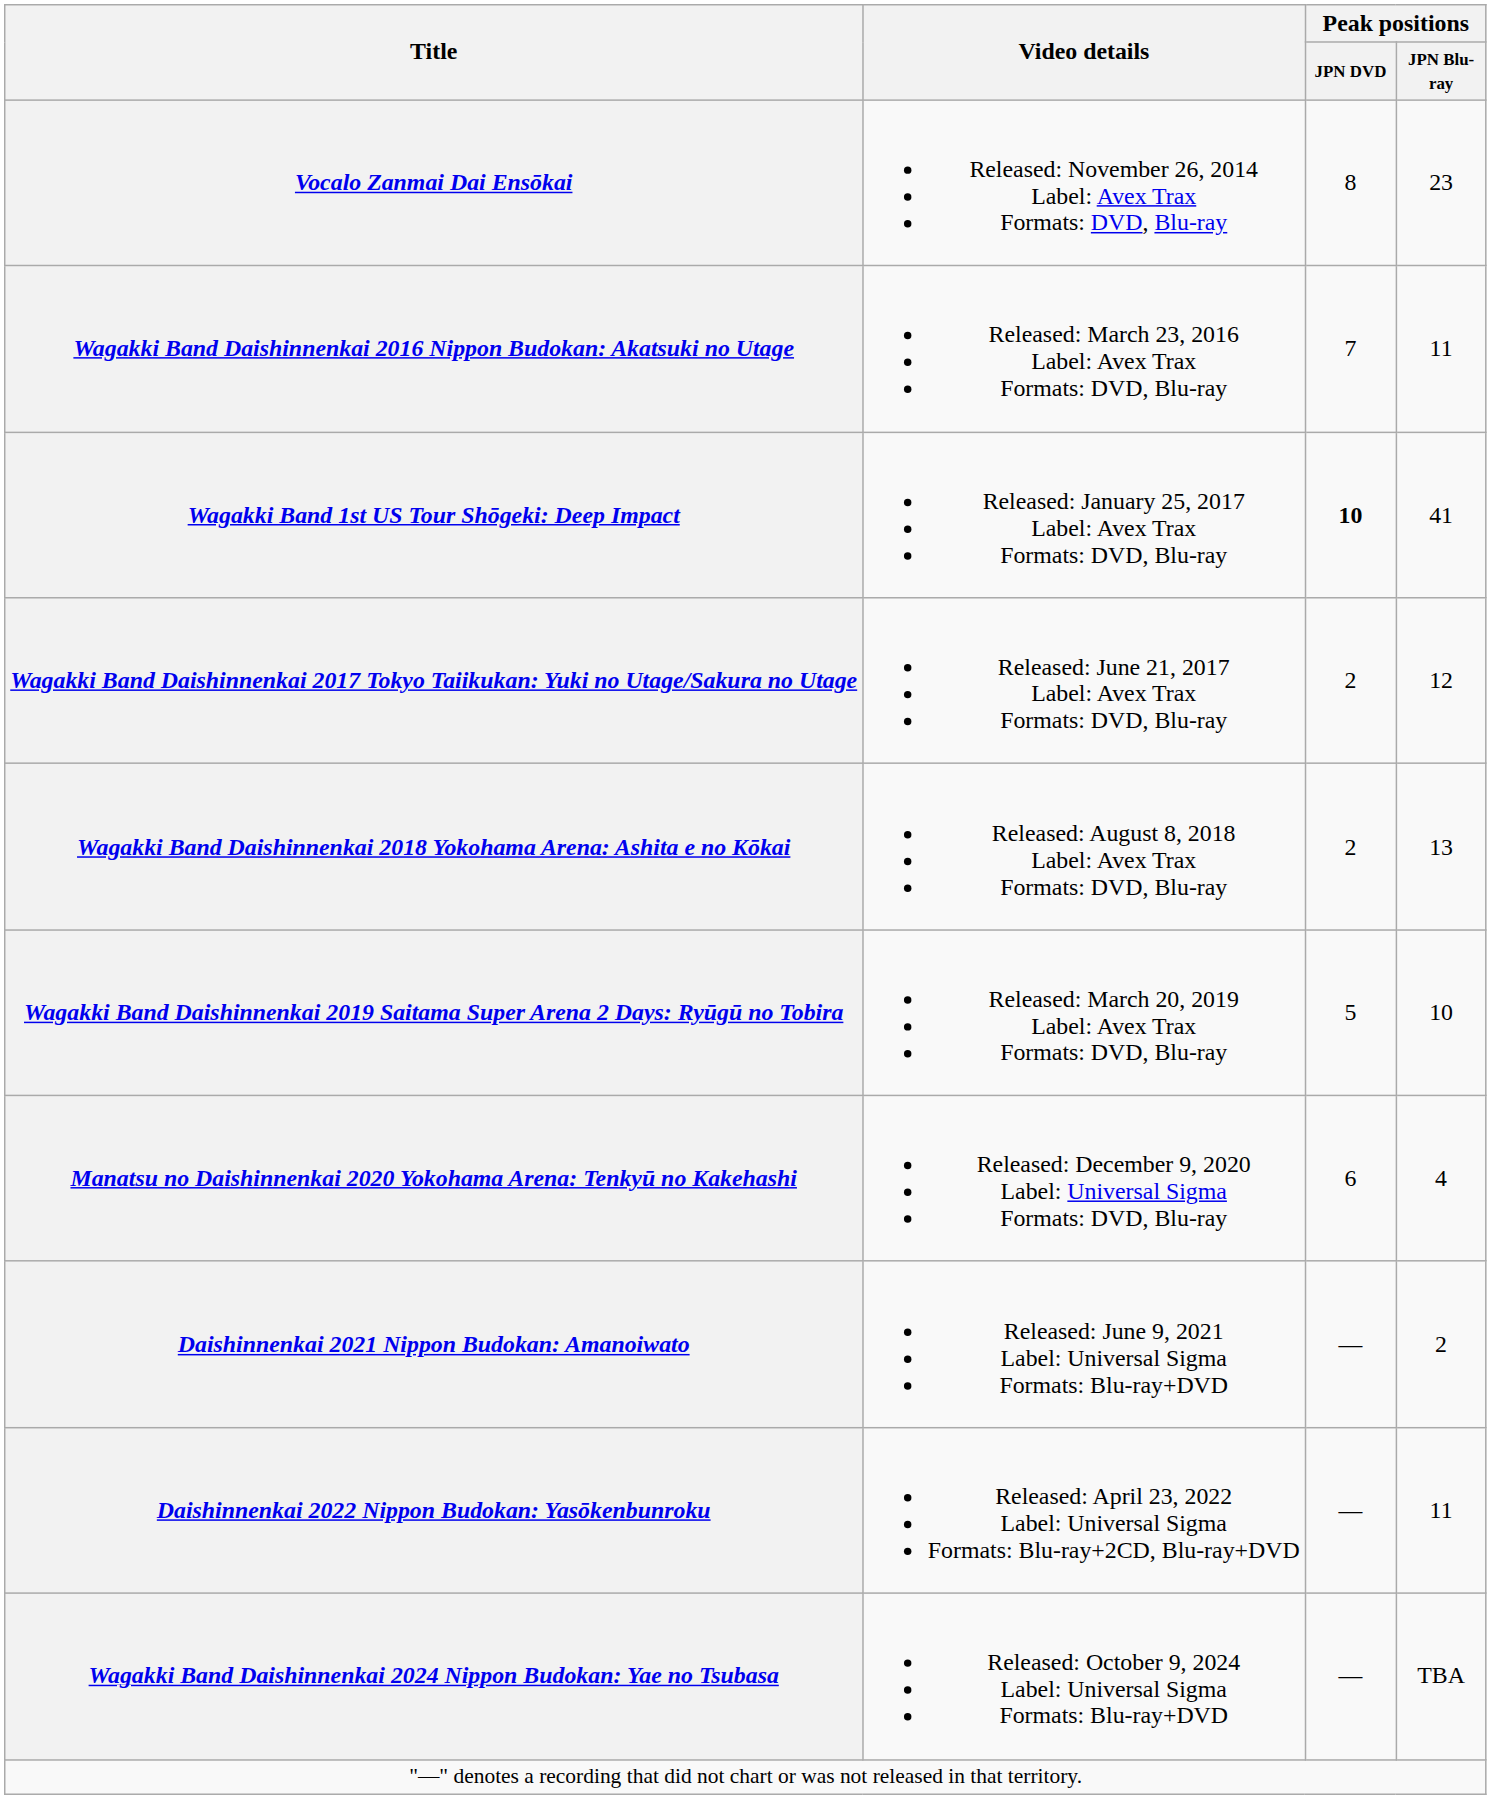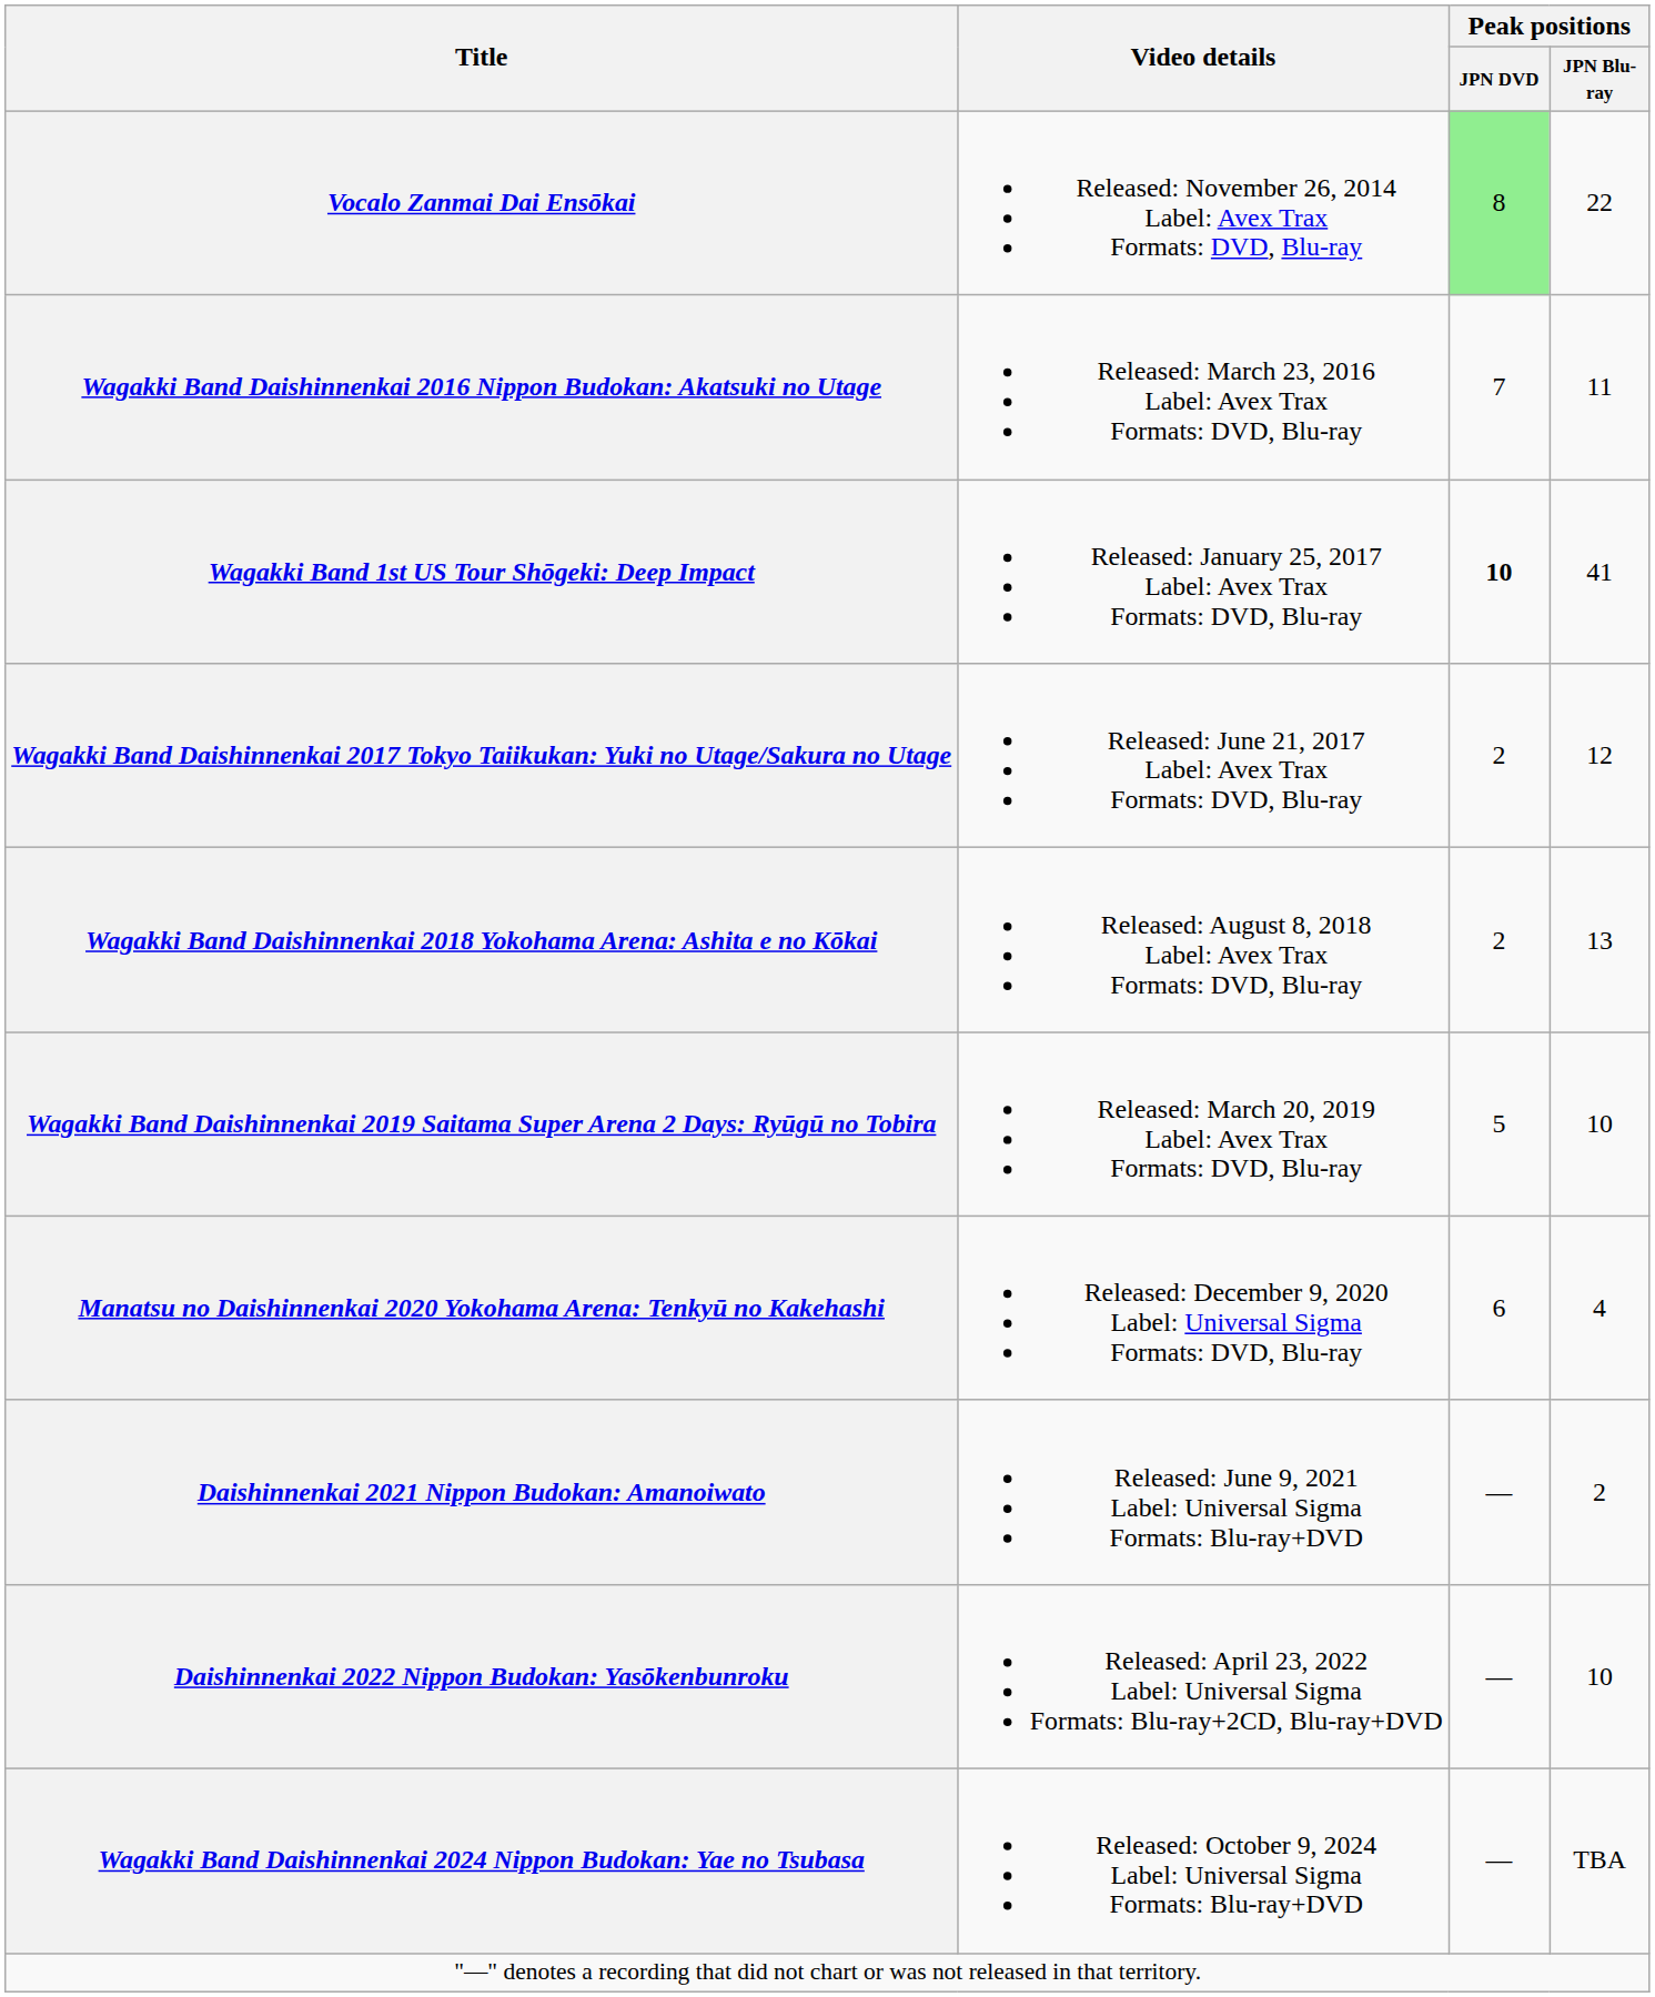 <table class="wikitable plainrowheaders" style="text-align:center;">
 <tr>
 <th rowspan="2">Title</th>
 <th rowspan="2">Video details</th>
 <th colspan="2">Peak positions</th>
 </tr>
 <tr>
 <th scope="col" style="width:4em;font-size:85%"><small>JPN DVD</small><br></th>
 <th scope="col" style="width:4em;font-size:85%"><small>JPN Blu-ray</small><br></th>
 </tr>
 <tr>
 <th scope="row"><em><a href='#'>Vocalo Zanmai Dai Ensōkai</a></em></th>
 <td><br><ul><li>Released: November 26, 2014</li><li>Label: <a href='#'>Avex Trax</a></li><li>Formats: <a href='#'>DVD</a>, <a href='#'>Blu-ray</a></li></ul></td>
-<td>8</td>
-<td>23</td>
+<td style="background: lightgreen;">8</td>
+<td>22</td>
 </tr>
 <tr>
 <th scope="row"><em><a href='#'>Wagakki Band Daishinnenkai 2016 Nippon Budokan: Akatsuki no Utage</a></em></th>
 <td><br><ul><li>Released: March 23, 2016</li><li>Label: Avex Trax</li><li>Formats: DVD, Blu-ray</li></ul></td>
 <td>7</td>
 <td>11</td>
 </tr>
 <tr>
 <th scope="row"><em><a href='#'>Wagakki Band 1st US Tour Shōgeki: Deep Impact</a></em></th>
 <td><br><ul><li>Released: January 25, 2017</li><li>Label: Avex Trax</li><li>Formats: DVD, Blu-ray</li></ul></td>
 <td><strong>10</strong></td>
 <td>41</td>
 </tr>
 <tr>
 <th scope="row"><em><a href='#'>Wagakki Band Daishinnenkai 2017 Tokyo Taiikukan: Yuki no Utage/Sakura no Utage</a></em></th>
 <td><br><ul><li>Released: June 21, 2017</li><li>Label: Avex Trax</li><li>Formats: DVD, Blu-ray</li></ul></td>
 <td>2</td>
 <td>12</td>
 </tr>
 <tr>
 <th scope="row"><em><a href='#'>Wagakki Band Daishinnenkai 2018 Yokohama Arena: Ashita e no Kōkai</a></em></th>
 <td><br><ul><li>Released: August 8, 2018</li><li>Label: Avex Trax</li><li>Formats: DVD, Blu-ray</li></ul></td>
 <td>2</td>
 <td>13</td>
 </tr>
 <tr>
 <th scope="row"><em><a href='#'>Wagakki Band Daishinnenkai 2019 Saitama Super Arena 2 Days: Ryūgū no Tobira</a></em></th>
 <td><br><ul><li>Released: March 20, 2019</li><li>Label: Avex Trax</li><li>Formats: DVD, Blu-ray</li></ul></td>
 <td>5</td>
 <td>10</td>
 </tr>
 <tr>
 <th scope="row"><em><a href='#'>Manatsu no Daishinnenkai 2020 Yokohama Arena: Tenkyū no Kakehashi</a></em></th>
 <td><br><ul><li>Released: December 9, 2020</li><li>Label: <a href='#'>Universal Sigma</a></li><li>Formats: DVD, Blu-ray</li></ul></td>
 <td>6</td>
 <td>4</td>
 </tr>
 <tr>
 <th scope="row"><em><a href='#'>Daishinnenkai 2021 Nippon Budokan: Amanoiwato</a></em></th>
 <td><br><ul><li>Released: June 9, 2021</li><li>Label: Universal Sigma</li><li>Formats: Blu-ray+DVD</li></ul></td>
 <td>—</td>
 <td>2</td>
 </tr>
 <tr>
 <th scope="row"><em><a href='#'>Daishinnenkai 2022 Nippon Budokan: Yasōkenbunroku</a></em></th>
 <td><br><ul><li>Released: April 23, 2022</li><li>Label: Universal Sigma</li><li>Formats: Blu-ray+2CD, Blu-ray+DVD</li></ul></td>
 <td>—</td>
-<td>11</td>
+<td>10</td>
 </tr>
 <tr>
 <th scope="row"><em><a href='#'>Wagakki Band Daishinnenkai 2024 Nippon Budokan: Yae no Tsubasa</a></em></th>
 <td><br><ul><li>Released: October 9, 2024</li><li>Label: Universal Sigma</li><li>Formats: Blu-ray+DVD</li></ul></td>
 <td>—</td>
 <td>TBA</td>
 </tr>
 <tr>
 <td align="center" colspan="9" style="font-size:90%">"—" denotes a recording that did not chart or was not released in that territory.</td>
 </tr>
 </table>
